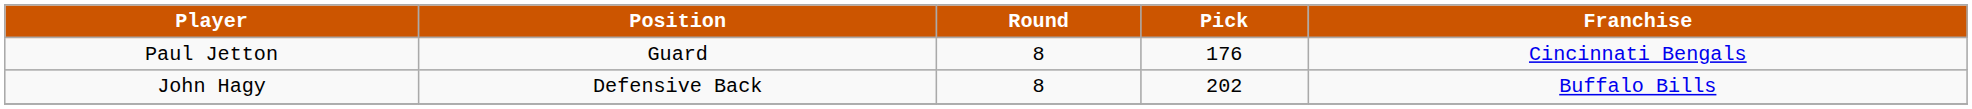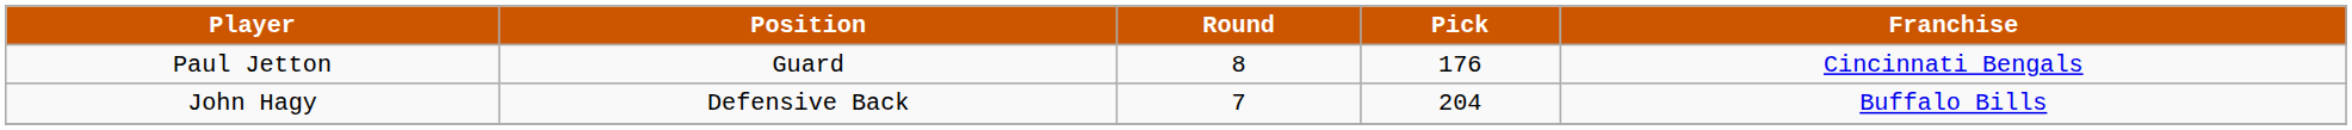 <table class="wikitable" width="80%">
 <tr align="center"  style="background:#CC5500;color:#FFFFFF;">
 <td><strong>Player</strong></td>
 <td><strong>Position</strong></td>
 <td><strong>Round</strong></td>
 <td><strong>Pick</strong></td>
 <td><strong>Franchise</strong></td>
 </tr>
 <tr align="center" bgcolor="">
 <td>Paul Jetton</td>
 <td>Guard</td>
 <td>8</td>
 <td>176</td>
 <td><a href='#'>Cincinnati Bengals</a></td>
 </tr>
 <tr align="center" bgcolor="">
 <td>John Hagy</td>
 <td>Defensive Back</td>
-<td>8</td>
-<td>202</td>
+<td>7</td>
+<td>204</td>
 <td><a href='#'>Buffalo Bills</a></td>
 </tr>
 <tr align="center" bgcolor="">
 </tr>
 </table>
